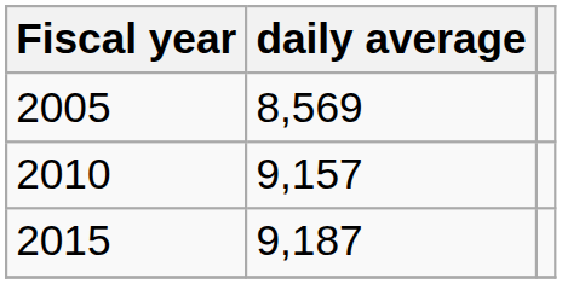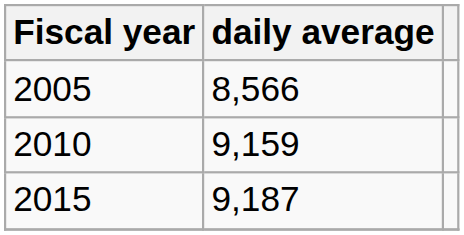 <table class="wikitable">
 <tr>
 <th>Fiscal year</th>
 <th>daily average</th>
 <th></th>
 </tr>
 <tr>
 <td>2005</td>
-<td>8,569</td>
+<td>8,566</td>
 <td></td>
 </tr>
 <tr>
 <td>2010</td>
-<td>9,157</td>
+<td>9,159</td>
 <td></td>
 </tr>
 <tr>
 <td>2015</td>
 <td>9,187</td>
 <td></td>
 </tr>
 <tr>
 </tr>
 </table>
